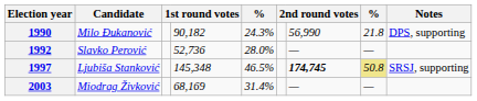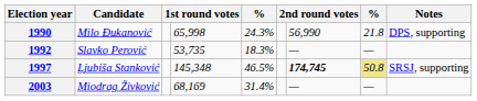 <table class="wikitable">
 <tr>
 <th>Election year</th>
 <th>Candidate</th>
 <th colspan=2>1st round votes</th>
 <th>%</th>
 <th colspan=2>2nd round votes</th>
 <th>%</th>
 <th>Notes</th>
 </tr>
 <tr>
 <th><a href='#'>1990</a></th>
 <td><em><a href='#'>Milo Đukanović</a></em></td>
 <td></td>
-<td><em>90,182</em></td>
+<td><em>65,998</em></td>
 <td><em>24.3%</em></td>
 <td></td>
 <td><em>56,990</em></td>
 <td><em>21.8</em></td>
 <td><a href='#'>DPS</a>, supporting</td>
 </tr>
 <tr>
 <th><a href='#'>1992</a></th>
 <td><em><a href='#'>Slavko Perović</a></em></td>
 <td></td>
-<td><em>52,736</em></td>
-<td><em>28.0%</em></td>
+<td><em>53,735</em></td>
+<td><em>18.3%</em></td>
 <td></td>
 <td><em>—</em></td>
 <td><em>—</em></td>
 <td></td>
 </tr>
 <tr>
 <th><a href='#'>1997</a></th>
 <td><em><a href='#'>Ljubiša Stanković</a></em></td>
 <td></td>
 <td><em>145,348</em></td>
 <td><em>46.5%</em></td>
 <td></td>
 <td><strong><em>174,745</em></strong></td>
 <td style="background: khaki;"><em>50.8</em></td>
 <td><a href='#'>SRSJ</a>, supporting</td>
 </tr>
 <tr>
 <th><a href='#'>2003</a></th>
 <td><em><a href='#'>Miodrag Živković</a></em></td>
 <td></td>
 <td><em>68,169</em></td>
 <td><em>31.4%</em></td>
 <td></td>
 <td><em>—</em></td>
 <td><em>—</em></td>
 <td></td>
 </tr>
 </table>
